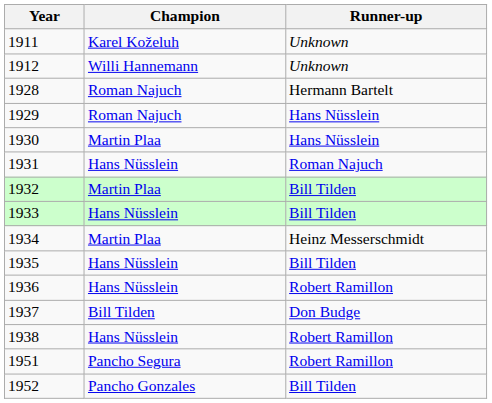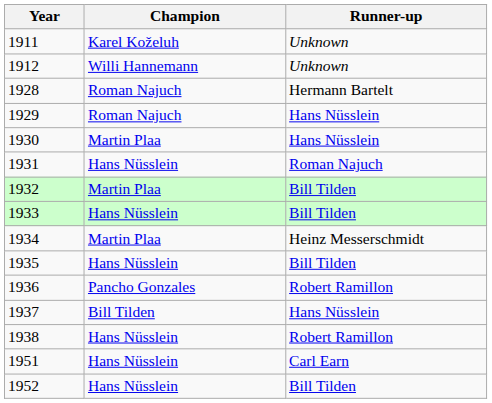 <table class="wikitable" style="font-size:100%">
 <tr>
 <th width="75">Year</th>
 <th width="200">Champion</th>
 <th width="200">Runner-up</th>
 </tr>
 <tr>
 <td>1911</td>
 <td> <a href='#'>Karel Koželuh</a></td>
 <td><em>Unknown</em></td>
 </tr>
 <tr>
 <td>1912</td>
 <td> <a href='#'>Willi Hannemann</a></td>
 <td><em>Unknown</em></td>
 </tr>
 <tr>
 <td>1928</td>
 <td> <a href='#'>Roman Najuch</a></td>
 <td>Hermann Bartelt</td>
 </tr>
 <tr>
 <td>1929</td>
 <td> <a href='#'>Roman Najuch</a></td>
 <td> <a href='#'>Hans Nüsslein</a></td>
 </tr>
 <tr>
 <td>1930</td>
 <td> <a href='#'>Martin Plaa</a></td>
 <td> <a href='#'>Hans Nüsslein</a></td>
 </tr>
 <tr>
 <td>1931</td>
 <td> <a href='#'>Hans Nüsslein</a></td>
 <td> <a href='#'>Roman Najuch</a></td>
 </tr>
 <tr bgcolor=ccffcc>
 <td>1932</td>
 <td> <a href='#'>Martin Plaa</a></td>
 <td> <a href='#'>Bill Tilden</a></td>
 </tr>
 <tr bgcolor=ccffcc>
 <td>1933</td>
 <td> <a href='#'>Hans Nüsslein</a></td>
 <td> <a href='#'>Bill Tilden</a></td>
 </tr>
 <tr>
 <td>1934</td>
 <td> <a href='#'>Martin Plaa</a></td>
 <td> Heinz Messerschmidt</td>
 </tr>
 <tr>
 <td>1935</td>
 <td> <a href='#'>Hans Nüsslein</a></td>
 <td> <a href='#'>Bill Tilden</a></td>
 </tr>
 <tr>
 <td>1936</td>
-<td> <a href='#'>Hans Nüsslein</a></td>
+<td> <a href='#'>Pancho Gonzales</a></td>
 <td> <a href='#'>Robert Ramillon</a></td>
 </tr>
 <tr>
 <td>1937</td>
 <td> <a href='#'>Bill Tilden</a></td>
-<td> <a href='#'>Don Budge</a></td>
+<td> <a href='#'>Hans Nüsslein</a></td>
 </tr>
 <tr>
 <td>1938</td>
 <td> <a href='#'>Hans Nüsslein</a></td>
 <td> <a href='#'>Robert Ramillon</a></td>
 </tr>
 <tr>
 <td>1951</td>
-<td> <a href='#'>Pancho Segura</a></td>
-<td> <a href='#'>Robert Ramillon</a></td>
+<td> <a href='#'>Hans Nüsslein</a></td>
+<td> <a href='#'>Carl Earn</a></td>
 </tr>
 <tr>
 <td>1952</td>
-<td> <a href='#'>Pancho Gonzales</a></td>
+<td> <a href='#'>Hans Nüsslein</a></td>
 <td> <a href='#'>Bill Tilden</a></td>
 </tr>
 </table>
